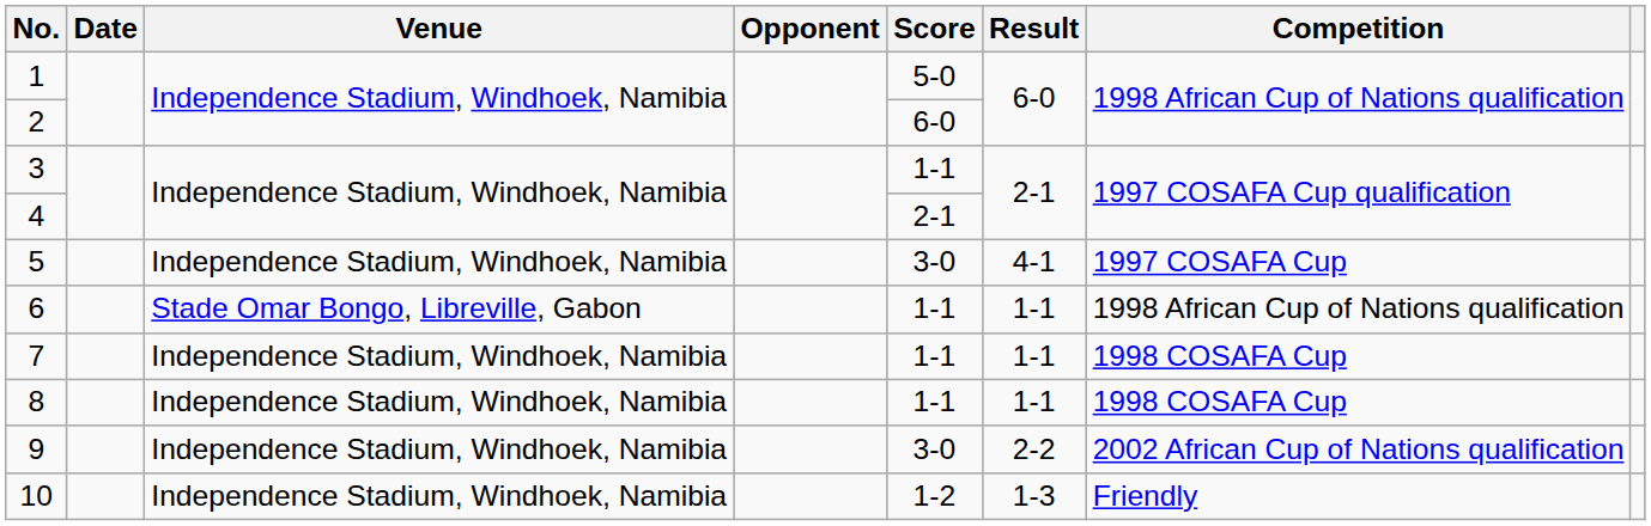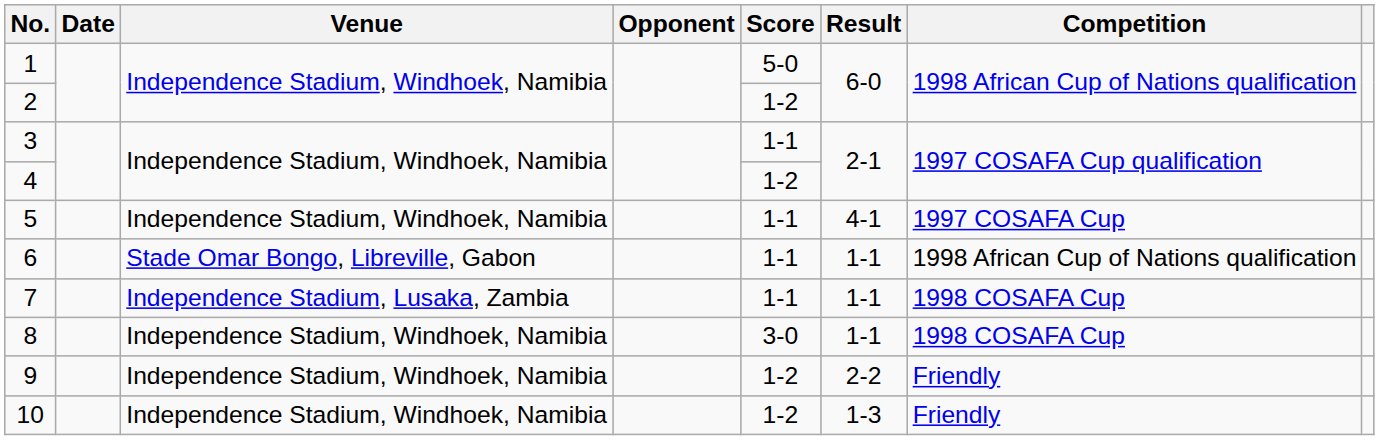 <table class="wikitable sortable">
 <tr>
 <th scope="col">No.</th>
 <th scope="col">Date</th>
 <th scope="col">Venue</th>
 <th scope="col">Opponent</th>
 <th scope="col">Score</th>
 <th scope="col">Result</th>
 <th scope="col">Competition</th>
 <th scope="col" class="unsortable"></th>
 </tr>
 <tr>
 <td style="text-align:center">1</td>
 <td rowspan="2"></td>
 <td rowspan="2"><a href='#'>Independence Stadium</a>, <a href='#'>Windhoek</a>, Namibia</td>
 <td rowspan="2"></td>
 <td style="text-align:center">5-0</td>
 <td rowspan="2" style="text-align:center">6-0</td>
 <td rowspan="2"><a href='#'>1998 African Cup of Nations qualification</a></td>
 <td rowspan="2"></td>
 </tr>
 <tr>
 <td style="text-align:center">2</td>
-<td style="text-align:center">6-0</td>
+<td style="text-align:center">1-2</td>
 </tr>
 <tr>
 <td style="text-align:center">3</td>
 <td rowspan="2"></td>
 <td rowspan="2">Independence Stadium, Windhoek, Namibia</td>
 <td rowspan="2"></td>
 <td style="text-align:center">1-1</td>
 <td rowspan="2" style="text-align:center">2-1</td>
 <td rowspan="2"><a href='#'>1997 COSAFA Cup qualification</a></td>
 <td rowspan="2"></td>
 </tr>
 <tr>
 <td style="text-align:center">4</td>
-<td style="text-align:center">2-1</td>
+<td style="text-align:center">1-2</td>
 </tr>
 <tr>
 <td style="text-align:center">5</td>
 <td></td>
 <td>Independence Stadium, Windhoek, Namibia</td>
 <td></td>
-<td style="text-align:center">3-0</td>
+<td style="text-align:center">1-1</td>
 <td style="text-align:center">4-1</td>
 <td><a href='#'>1997 COSAFA Cup</a></td>
 <td></td>
 </tr>
 <tr>
 <td style="text-align:center">6</td>
 <td></td>
 <td><a href='#'>Stade Omar Bongo</a>, <a href='#'>Libreville</a>, Gabon</td>
 <td></td>
 <td style="text-align:center">1-1</td>
 <td style="text-align:center">1-1</td>
 <td>1998 African Cup of Nations qualification</td>
 <td></td>
 </tr>
 <tr>
 <td style="text-align:center">7</td>
 <td></td>
-<td>Independence Stadium, Windhoek, Namibia</td>
+<td><a href='#'>Independence Stadium</a>, <a href='#'>Lusaka</a>, Zambia</td>
 <td></td>
 <td style="text-align:center">1-1</td>
 <td style="text-align:center">1-1</td>
 <td><a href='#'>1998 COSAFA Cup</a></td>
 <td></td>
 </tr>
 <tr>
 <td style="text-align:center">8</td>
 <td></td>
 <td>Independence Stadium, Windhoek, Namibia</td>
 <td></td>
-<td style="text-align:center">1-1</td>
+<td style="text-align:center">3-0</td>
 <td style="text-align:center">1-1</td>
 <td><a href='#'>1998 COSAFA Cup</a></td>
 <td></td>
 </tr>
 <tr>
 <td style="text-align:center">9</td>
 <td></td>
 <td>Independence Stadium, Windhoek, Namibia</td>
 <td></td>
-<td style="text-align:center">3-0</td>
+<td style="text-align:center">1-2</td>
 <td style="text-align:center">2-2</td>
-<td><a href='#'>2002 African Cup of Nations qualification</a></td>
+<td><a href='#'>Friendly</a></td>
 <td></td>
 </tr>
 <tr>
 <td style="text-align:center">10</td>
 <td></td>
 <td>Independence Stadium, Windhoek, Namibia</td>
 <td></td>
 <td style="text-align:center">1-2</td>
 <td style="text-align:center">1-3</td>
 <td><a href='#'>Friendly</a></td>
 <td></td>
 </tr>
 </table>
